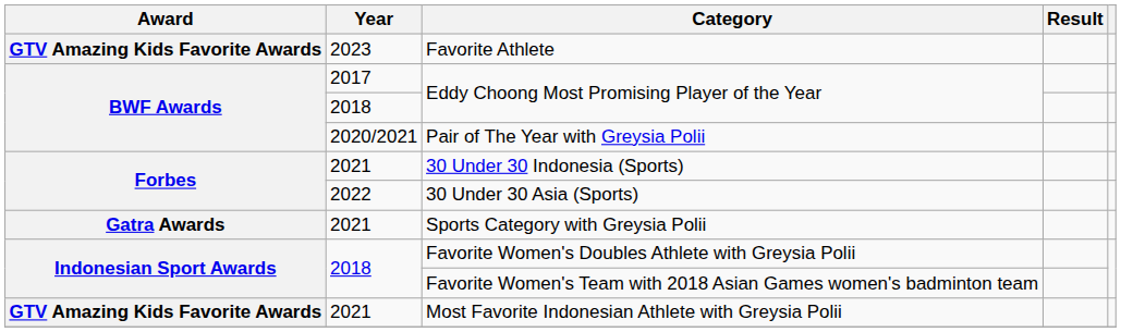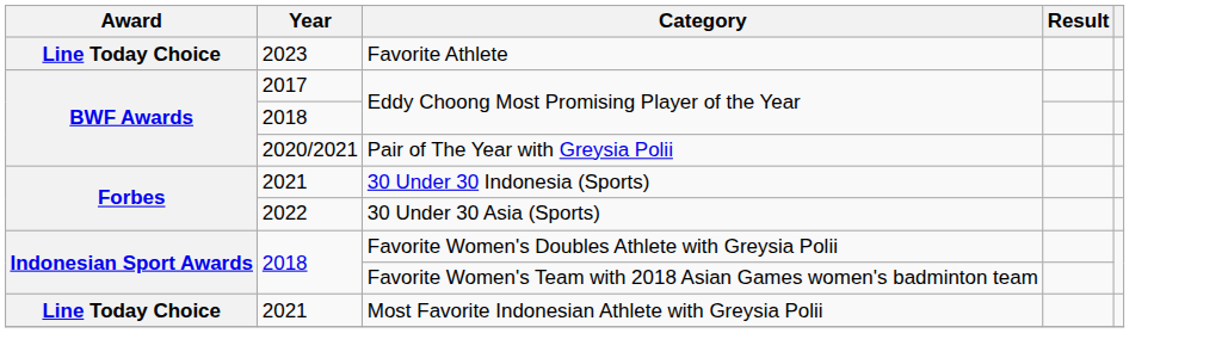 <table class="wikitable plainrowheaders sortable">
 <tr>
 <th scope="col">Award</th>
 <th scope="col">Year</th>
 <th scope="col">Category</th>
 <th scope="col">Result</th>
 <th scope="col" class="unsortable"></th>
 </tr>
 <tr>
-<th scope="row"><a href='#'>GTV</a> Amazing Kids Favorite Awards</th>
+<th scope="row"><a href='#'>Line</a> Today Choice</th>
 <td>2023</td>
 <td>Favorite Athlete</td>
 <td></td>
 <td></td>
 </tr>
 <tr>
 <th rowspan="3" scope="row"><a href='#'>BWF Awards</a></th>
 <td>2017</td>
 <td rowspan=2>Eddy Choong Most Promising Player of the Year</td>
 <td></td>
 <td></td>
 </tr>
 <tr>
 <td>2018</td>
 <td></td>
 <td></td>
 </tr>
 <tr>
 <td>2020/2021</td>
 <td>Pair of The Year with <a href='#'>Greysia Polii</a></td>
 <td></td>
 <td></td>
 </tr>
 <tr>
 <th scope="row" rowspan=2><a href='#'>Forbes</a></th>
 <td>2021</td>
 <td><a href='#'>30 Under 30</a> Indonesia (Sports)</td>
 <td></td>
 <td></td>
 </tr>
 <tr>
 <td>2022</td>
 <td>30 Under 30 Asia (Sports)</td>
 <td></td>
 <td></td>
 </tr>
 <tr>
-<th scope="row"><a href='#'>Gatra</a> Awards</th>
-<td>2021</td>
-<td>Sports Category with Greysia Polii</td>
-<td></td>
-<td></td>
-</tr>
-<tr>
 <th scope="row" rowspan=2><a href='#'>Indonesian Sport Awards</a></th>
 <td rowspan=2><a href='#'>2018</a></td>
 <td>Favorite Women's Doubles Athlete with Greysia Polii</td>
 <td></td>
 <td rowspan=2></td>
 </tr>
 <tr>
 <td>Favorite Women's Team with 2018 Asian Games women's badminton team</td>
 <td></td>
 </tr>
 <tr>
-<th scope="row"><a href='#'>GTV</a> Amazing Kids Favorite Awards</th>
+<th scope="row"><a href='#'>Line</a> Today Choice</th>
 <td>2021</td>
 <td>Most Favorite Indonesian Athlete with Greysia Polii</td>
 <td></td>
 <td></td>
 </tr>
 <tr>
 </tr>
 </table>
